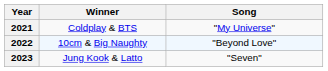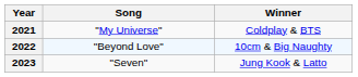 <table class="wikitable plainrowheaders" style="text-align: center">
 <tr>
 <th scope="col" width="50">Year</th>
+<th scope="col" width="250">Song</th>
 <th scope="col" width="200">Winner</th>
-<th scope="col" width="250">Song</th>
 </tr>
 <tr>
 <th scope="row" style="text-align:center;">2021</th>
+<td>"<a href='#'>My Universe</a>"</td>
 <td><a href='#'>Coldplay</a> & <a href='#'>BTS</a></td>
-<td>"<a href='#'>My Universe</a>"</td>
 </tr>
 <tr style="background:#F0F8FF">
 <th scope="row" style="text-align:center;">2022</th>
+<td>"Beyond Love"</td>
 <td><a href='#'>10cm</a> & <a href='#'>Big Naughty</a></td>
-<td>"Beyond Love"</td>
 </tr>
 <tr>
 <th scope="row" style="text-align:center;">2023</th>
+<td>"Seven"</td>
 <td><a href='#'>Jung Kook</a> & <a href='#'>Latto</a></td>
-<td>"Seven"</td>
 </tr>
 </table>
